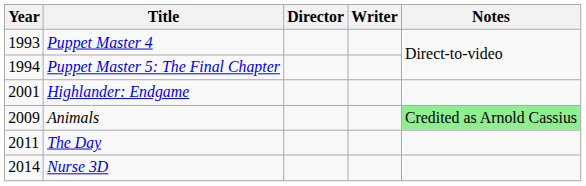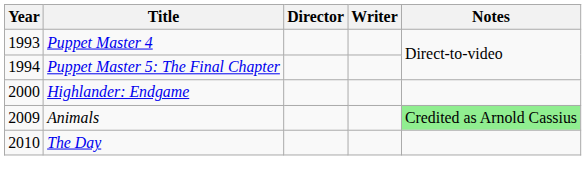 <table class="wikitable">
 <tr>
 <th>Year</th>
 <th>Title</th>
 <th>Director</th>
 <th>Writer</th>
 <th>Notes</th>
 </tr>
 <tr>
 <td>1993</td>
 <td><em><a href='#'>Puppet Master 4</a></em></td>
 <td></td>
 <td></td>
 <td rowspan=2>Direct-to-video</td>
 </tr>
 <tr>
 <td>1994</td>
 <td><em><a href='#'>Puppet Master 5: The Final Chapter</a></em></td>
 <td></td>
 <td></td>
 </tr>
 <tr>
-<td>2001</td>
+<td>2000</td>
 <td><em><a href='#'>Highlander: Endgame</a></em></td>
 <td></td>
 <td></td>
 <td></td>
 </tr>
 <tr>
 <td>2009</td>
 <td><em>Animals</em></td>
 <td></td>
 <td></td>
 <td style="background: lightgreen;">Credited as Arnold Cassius</td>
 </tr>
 <tr>
-<td>2011</td>
+<td>2010</td>
 <td><em><a href='#'>The Day</a></em></td>
 <td></td>
 <td></td>
 <td></td>
 </tr>
-<tr>
-<td>2014</td>
-<td><em><a href='#'>Nurse 3D</a></em></td>
-<td></td>
-<td></td>
-<td></td>
-</tr>
 </table>
